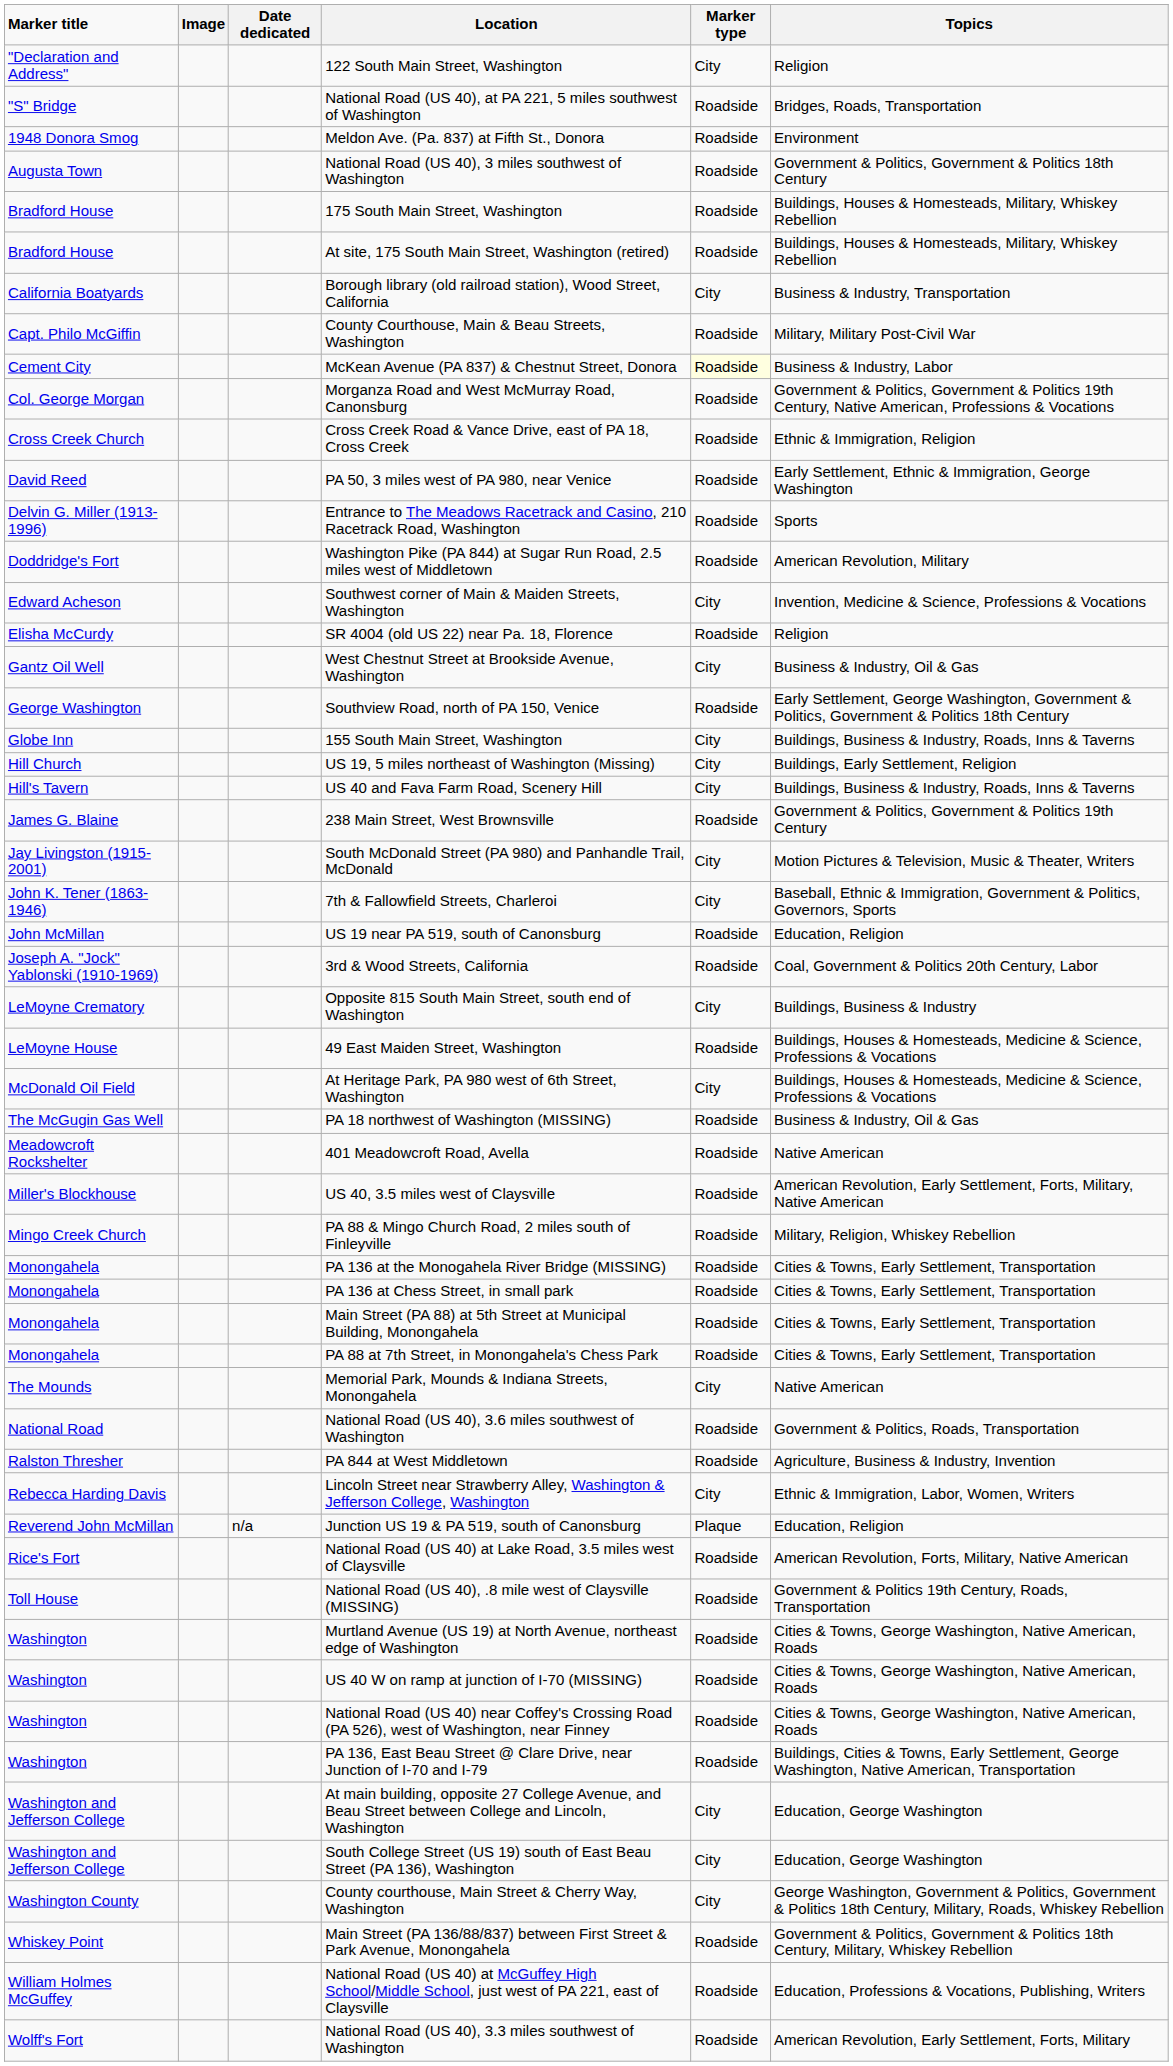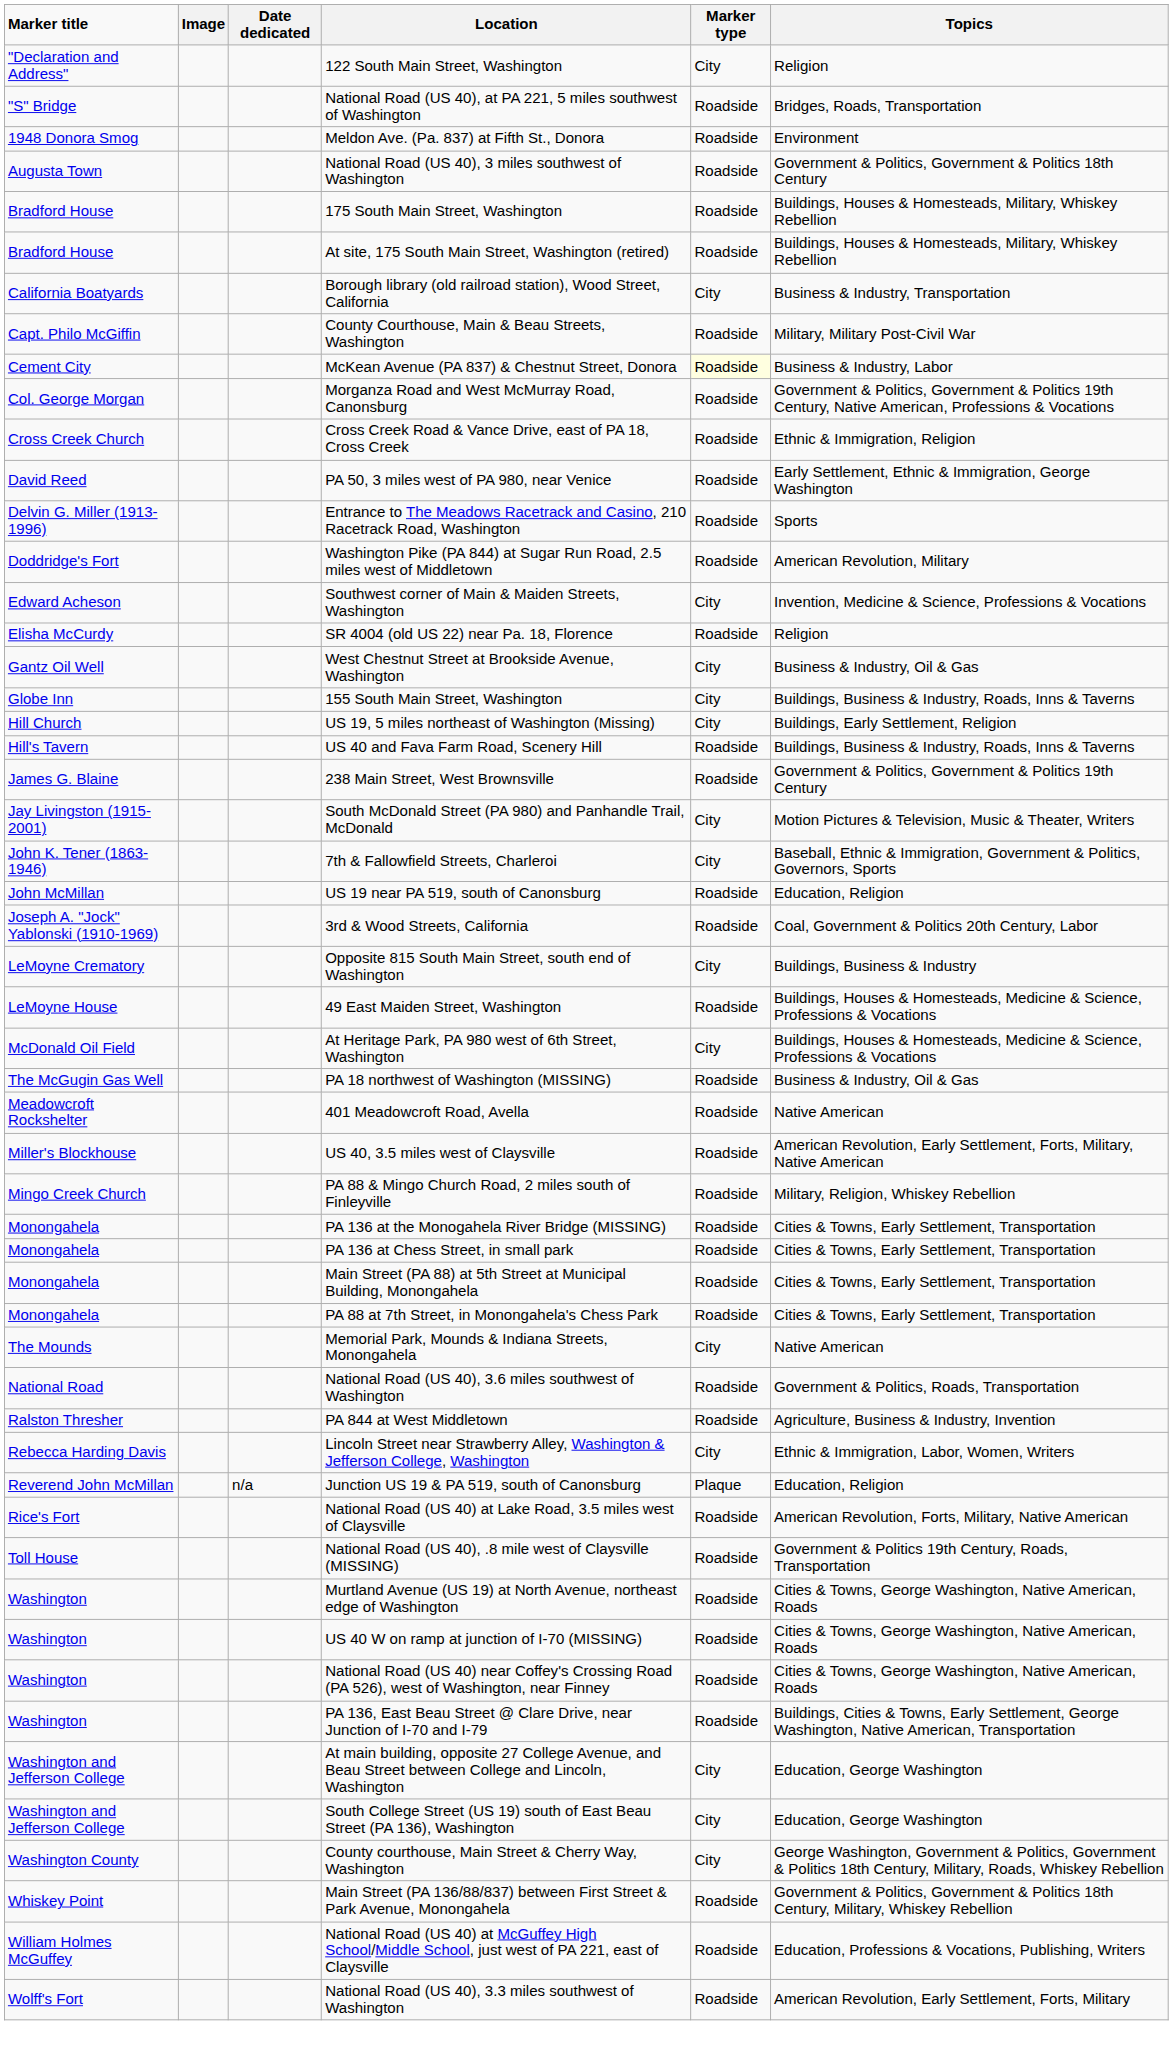 <table class="wikitable sortable" style="width:98%">
 <tr>
 <td><strong>Marker title</strong></td>
 <th class="unsortable"><strong>Image</strong></th>
 <th><strong>Date dedicated</strong></th>
 <th><strong>Location</strong></th>
 <th><strong>Marker type</strong></th>
 <th><strong>Topics</strong></th>
 </tr>
 <tr ->
 <td><a href='#'>"Declaration and Address"</a></td>
 <td></td>
 <td></td>
 <td>122 South Main Street, Washington<br><small></small></td>
 <td>City</td>
 <td>Religion</td>
 </tr>
 <tr ->
 <td><a href='#'>"S" Bridge</a></td>
 <td></td>
 <td></td>
 <td>National Road (US 40), at PA 221, 5 miles southwest of Washington<br><small></small></td>
 <td>Roadside</td>
 <td>Bridges, Roads, Transportation</td>
 </tr>
 <tr ->
 <td><a href='#'>1948 Donora Smog</a></td>
 <td></td>
 <td></td>
 <td>Meldon Ave. (Pa. 837) at Fifth St., Donora<br><small></small></td>
 <td>Roadside</td>
 <td>Environment</td>
 </tr>
 <tr ->
 <td><a href='#'>Augusta Town</a></td>
 <td></td>
 <td></td>
 <td>National Road (US 40), 3 miles southwest of Washington<br><small></small></td>
 <td>Roadside</td>
 <td>Government & Politics, Government & Politics 18th Century</td>
 </tr>
 <tr ->
 <td><a href='#'>Bradford House</a></td>
 <td></td>
 <td></td>
 <td>175 South Main Street, Washington<br><small></small></td>
 <td>Roadside</td>
 <td>Buildings, Houses & Homesteads, Military, Whiskey Rebellion</td>
 </tr>
 <tr ->
 <td><a href='#'>Bradford House</a></td>
 <td></td>
 <td></td>
 <td>At site, 175 South Main Street, Washington (retired)</td>
 <td>Roadside</td>
 <td>Buildings, Houses & Homesteads, Military, Whiskey Rebellion</td>
 </tr>
 <tr ->
 <td><a href='#'>California Boatyards</a></td>
 <td></td>
 <td></td>
 <td>Borough library (old railroad station), Wood Street, California<br><small></small></td>
 <td>City</td>
 <td>Business & Industry, Transportation</td>
 </tr>
 <tr ->
 <td><a href='#'>Capt. Philo McGiffin</a></td>
 <td></td>
 <td></td>
 <td>County Courthouse, Main & Beau Streets, Washington<br><small></small></td>
 <td>Roadside</td>
 <td>Military, Military Post-Civil War</td>
 </tr>
 <tr ->
 <td><a href='#'>Cement City</a></td>
 <td></td>
 <td></td>
 <td>McKean Avenue (PA 837) & Chestnut Street, Donora<br><small></small></td>
 <td style="background: lightyellow;">Roadside</td>
 <td>Business & Industry, Labor</td>
 </tr>
 <tr ->
 <td><a href='#'>Col. George Morgan</a></td>
 <td></td>
 <td></td>
 <td>Morganza Road and West McMurray Road, Canonsburg<br><small></small></td>
 <td>Roadside</td>
 <td>Government & Politics, Government & Politics 19th Century, Native American, Professions & Vocations</td>
 </tr>
 <tr ->
 <td><a href='#'>Cross Creek Church</a></td>
 <td></td>
 <td></td>
 <td>Cross Creek Road & Vance Drive, east of PA 18, Cross Creek<br><small></small></td>
 <td>Roadside</td>
 <td>Ethnic & Immigration, Religion</td>
 </tr>
 <tr ->
 <td><a href='#'>David Reed</a></td>
 <td></td>
 <td></td>
 <td>PA 50, 3 miles west of PA 980, near Venice<br><small></small></td>
 <td>Roadside</td>
 <td>Early Settlement, Ethnic & Immigration, George Washington</td>
 </tr>
 <tr ->
 <td><a href='#'>Delvin G. Miller (1913-1996)</a></td>
 <td></td>
 <td></td>
 <td>Entrance to <a href='#'>The Meadows Racetrack and Casino</a>, 210 Racetrack Road, Washington<br><small></small></td>
 <td>Roadside</td>
 <td>Sports</td>
 </tr>
 <tr ->
 <td><a href='#'>Doddridge's Fort</a></td>
 <td></td>
 <td></td>
 <td>Washington Pike (PA 844) at Sugar Run Road, 2.5 miles west of Middletown<br><small></small></td>
 <td>Roadside</td>
 <td>American Revolution, Military</td>
 </tr>
 <tr ->
 <td><a href='#'>Edward Acheson</a></td>
 <td></td>
 <td></td>
 <td>Southwest corner of Main & Maiden Streets, Washington<br><small></small></td>
 <td>City</td>
 <td>Invention, Medicine & Science, Professions & Vocations</td>
 </tr>
 <tr ->
 <td><a href='#'>Elisha McCurdy</a></td>
 <td></td>
 <td></td>
 <td>SR 4004 (old US 22) near Pa. 18, Florence<br><small></small></td>
 <td>Roadside</td>
 <td>Religion</td>
 </tr>
 <tr ->
 <td><a href='#'>Gantz Oil Well</a></td>
 <td></td>
 <td></td>
 <td>West Chestnut Street at Brookside Avenue, Washington<br><small></small></td>
 <td>City</td>
 <td>Business & Industry, Oil & Gas</td>
 </tr>
 <tr ->
-<td><a href='#'>George Washington</a></td>
-<td></td>
-<td></td>
-<td>Southview Road, north of PA 150, Venice<br><small></small></td>
-<td>Roadside</td>
-<td>Early Settlement, George Washington, Government & Politics, Government & Politics 18th Century</td>
-</tr>
-<tr ->
 <td><a href='#'>Globe Inn</a></td>
 <td></td>
 <td></td>
 <td>155 South Main Street, Washington<br><small></small></td>
 <td>City</td>
 <td>Buildings, Business & Industry, Roads, Inns & Taverns</td>
 </tr>
 <tr ->
 <td><a href='#'>Hill Church</a></td>
 <td></td>
 <td></td>
 <td>US 19, 5 miles northeast of Washington (Missing)</td>
 <td>City</td>
 <td>Buildings, Early Settlement, Religion</td>
 </tr>
 <tr ->
 <td><a href='#'>Hill's Tavern</a></td>
 <td></td>
 <td></td>
 <td>US 40 and Fava Farm Road, Scenery Hill<br><small></small></td>
-<td>City</td>
+<td>Roadside</td>
 <td>Buildings, Business & Industry, Roads, Inns & Taverns</td>
 </tr>
 <tr ->
 <td><a href='#'>James G. Blaine</a></td>
 <td></td>
 <td></td>
 <td>238 Main Street, West Brownsville<br><small></small></td>
 <td>Roadside</td>
 <td>Government & Politics, Government & Politics 19th Century</td>
 </tr>
 <tr ->
 <td><a href='#'>Jay Livingston (1915-2001)</a></td>
 <td></td>
 <td></td>
 <td>South McDonald Street (PA 980) and Panhandle Trail, McDonald<br><small></small></td>
 <td>City</td>
 <td>Motion Pictures & Television, Music & Theater, Writers</td>
 </tr>
 <tr ->
 <td><a href='#'>John K. Tener (1863-1946)</a></td>
 <td></td>
 <td></td>
 <td>7th & Fallowfield Streets, Charleroi<br><small></small></td>
 <td>City</td>
 <td>Baseball, Ethnic & Immigration, Government & Politics, Governors, Sports</td>
 </tr>
 <tr ->
 <td><a href='#'>John McMillan</a></td>
 <td></td>
 <td></td>
 <td>US 19 near PA 519, south of Canonsburg<br><small></small></td>
 <td>Roadside</td>
 <td>Education, Religion</td>
 </tr>
 <tr ->
 <td><a href='#'>Joseph A. "Jock" Yablonski (1910-1969)</a></td>
 <td></td>
 <td></td>
 <td>3rd & Wood Streets, California<br><small></small></td>
 <td>Roadside</td>
 <td>Coal, Government & Politics 20th Century, Labor</td>
 </tr>
 <tr ->
 <td><a href='#'>LeMoyne Crematory</a></td>
 <td></td>
 <td></td>
 <td>Opposite 815 South Main Street, south end of Washington<br><small></small></td>
 <td>City</td>
 <td>Buildings, Business & Industry</td>
 </tr>
 <tr ->
 <td><a href='#'>LeMoyne House</a></td>
 <td></td>
 <td></td>
 <td>49 East Maiden Street, Washington<br><small></small></td>
 <td>Roadside</td>
 <td>Buildings, Houses & Homesteads, Medicine & Science, Professions & Vocations</td>
 </tr>
 <tr ->
 <td><a href='#'>McDonald Oil Field</a></td>
 <td></td>
 <td></td>
 <td>At Heritage Park, PA 980 west of 6th Street, Washington<br><small></small></td>
 <td>City</td>
 <td>Buildings, Houses & Homesteads, Medicine & Science, Professions & Vocations</td>
 </tr>
 <tr ->
 <td><a href='#'>The McGugin Gas Well</a></td>
 <td></td>
 <td></td>
 <td>PA 18 northwest of Washington (MISSING)</td>
 <td>Roadside</td>
 <td>Business & Industry, Oil & Gas</td>
 </tr>
 <tr ->
 <td><a href='#'>Meadowcroft Rockshelter</a></td>
 <td></td>
 <td></td>
 <td>401 Meadowcroft Road, Avella<br><small></small></td>
 <td>Roadside</td>
 <td>Native American</td>
 </tr>
 <tr ->
 <td><a href='#'>Miller's Blockhouse</a></td>
 <td></td>
 <td></td>
 <td>US 40, 3.5 miles west of Claysville<br><small></small></td>
 <td>Roadside</td>
 <td>American Revolution, Early Settlement, Forts, Military, Native American</td>
 </tr>
 <tr ->
 <td><a href='#'>Mingo Creek Church</a></td>
 <td></td>
 <td></td>
 <td>PA 88 & Mingo Church Road, 2 miles south of Finleyville<br><small></small></td>
 <td>Roadside</td>
 <td>Military, Religion, Whiskey Rebellion</td>
 </tr>
 <tr ->
 <td><a href='#'>Monongahela</a></td>
 <td></td>
 <td></td>
 <td>PA 136 at the Monogahela River Bridge (MISSING)</td>
 <td>Roadside</td>
 <td>Cities & Towns, Early Settlement, Transportation</td>
 </tr>
 <tr ->
 <td><a href='#'>Monongahela</a></td>
 <td></td>
 <td></td>
 <td>PA 136 at Chess Street, in small park<br><small></small></td>
 <td>Roadside</td>
 <td>Cities & Towns, Early Settlement, Transportation</td>
 </tr>
 <tr ->
 <td><a href='#'>Monongahela</a></td>
 <td></td>
 <td></td>
 <td>Main Street (PA 88) at 5th Street at Municipal Building, Monongahela<br><small></small></td>
 <td>Roadside</td>
 <td>Cities & Towns, Early Settlement, Transportation</td>
 </tr>
 <tr ->
 <td><a href='#'>Monongahela</a></td>
 <td></td>
 <td></td>
 <td>PA 88 at 7th Street, in Monongahela's Chess Park<br><small></small></td>
 <td>Roadside</td>
 <td>Cities & Towns, Early Settlement, Transportation</td>
 </tr>
 <tr ->
 <td><a href='#'>The Mounds</a></td>
 <td></td>
 <td></td>
 <td>Memorial Park, Mounds & Indiana Streets, Monongahela<br><small></small></td>
 <td>City</td>
 <td>Native American</td>
 </tr>
 <tr ->
 <td><a href='#'>National Road</a></td>
 <td></td>
 <td></td>
 <td>National Road (US 40), 3.6 miles southwest of Washington<br><small></small></td>
 <td>Roadside</td>
 <td>Government & Politics, Roads, Transportation</td>
 </tr>
 <tr ->
 <td><a href='#'>Ralston Thresher</a></td>
 <td></td>
 <td></td>
 <td>PA 844 at West Middletown<br><small></small></td>
 <td>Roadside</td>
 <td>Agriculture, Business & Industry, Invention</td>
 </tr>
 <tr ->
 <td><a href='#'>Rebecca Harding Davis</a></td>
 <td></td>
 <td></td>
 <td>Lincoln Street near Strawberry Alley, <a href='#'>Washington & Jefferson College</a>, <a href='#'>Washington</a><small><br></small></td>
 <td>City</td>
 <td>Ethnic & Immigration, Labor, Women, Writers</td>
 </tr>
 <tr ->
 <td><a href='#'>Reverend John McMillan</a></td>
 <td></td>
 <td>n/a</td>
 <td>Junction US 19 & PA 519, south of Canonsburg<br><small></small></td>
 <td>Plaque</td>
 <td>Education, Religion</td>
 </tr>
 <tr ->
 <td><a href='#'>Rice's Fort</a></td>
 <td></td>
 <td></td>
 <td>National Road (US 40) at Lake Road, 3.5 miles west of Claysville<br><small></small></td>
 <td>Roadside</td>
 <td>American Revolution, Forts, Military, Native American</td>
 </tr>
 <tr ->
 <td><a href='#'>Toll House</a></td>
 <td></td>
 <td></td>
 <td>National Road (US 40), .8 mile west of Claysville (MISSING)</td>
 <td>Roadside</td>
 <td>Government & Politics 19th Century, Roads, Transportation</td>
 </tr>
 <tr ->
 <td><a href='#'>Washington</a></td>
 <td></td>
 <td></td>
 <td>Murtland Avenue (US 19) at North Avenue, northeast edge of Washington<br><small></small></td>
 <td>Roadside</td>
 <td>Cities & Towns, George Washington, Native American, Roads</td>
 </tr>
 <tr ->
 <td><a href='#'>Washington</a></td>
 <td></td>
 <td></td>
 <td>US 40 W on ramp at junction of I-70 (MISSING)</td>
 <td>Roadside</td>
 <td>Cities & Towns, George Washington, Native American, Roads</td>
 </tr>
 <tr ->
 <td><a href='#'>Washington</a></td>
 <td></td>
 <td></td>
 <td>National Road (US 40) near Coffey's Crossing Road (PA 526), west of Washington, near Finney<br><small></small></td>
 <td>Roadside</td>
 <td>Cities & Towns, George Washington, Native American, Roads</td>
 </tr>
 <tr ->
 <td><a href='#'>Washington</a></td>
 <td></td>
 <td></td>
 <td>PA 136, East Beau Street @ Clare Drive, near Junction of I-70 and I-79<br><small></small></td>
 <td>Roadside</td>
 <td>Buildings, Cities & Towns, Early Settlement, George Washington, Native American, Transportation</td>
 </tr>
 <tr ->
 <td><a href='#'>Washington and Jefferson College</a></td>
 <td></td>
 <td></td>
 <td>At main building, opposite 27 College Avenue, and Beau Street between College and Lincoln, Washington<br><small></small></td>
 <td>City</td>
 <td>Education, George Washington</td>
 </tr>
 <tr ->
 <td><a href='#'>Washington and Jefferson College</a></td>
 <td></td>
 <td></td>
 <td>South College Street (US 19) south of East Beau Street (PA 136), Washington<br><small></small></td>
 <td>City</td>
 <td>Education, George Washington</td>
 </tr>
 <tr ->
 <td><a href='#'>Washington County</a></td>
 <td></td>
 <td></td>
 <td>County courthouse, Main Street & Cherry Way, Washington<br><small></small></td>
 <td>City</td>
 <td>George Washington, Government & Politics, Government & Politics 18th Century, Military, Roads, Whiskey Rebellion</td>
 </tr>
 <tr ->
 <td><a href='#'>Whiskey Point</a></td>
 <td></td>
 <td></td>
 <td>Main Street (PA 136/88/837) between First Street & Park Avenue, Monongahela<br><small></small></td>
 <td>Roadside</td>
 <td>Government & Politics, Government & Politics 18th Century, Military, Whiskey Rebellion</td>
 </tr>
 <tr ->
 <td><a href='#'>William Holmes McGuffey</a></td>
 <td></td>
 <td></td>
 <td>National Road (US 40) at <a href='#'>McGuffey High School</a>/<a href='#'>Middle School</a>, just west of PA 221, east of Claysville<br><small></small></td>
 <td>Roadside</td>
 <td>Education, Professions & Vocations, Publishing, Writers</td>
 </tr>
 <tr ->
 <td><a href='#'>Wolff's Fort</a></td>
 <td></td>
 <td></td>
 <td>National Road (US 40), 3.3 miles southwest of Washington<br><small></small></td>
 <td>Roadside</td>
 <td>American Revolution, Early Settlement, Forts, Military</td>
 </tr>
 </table>
